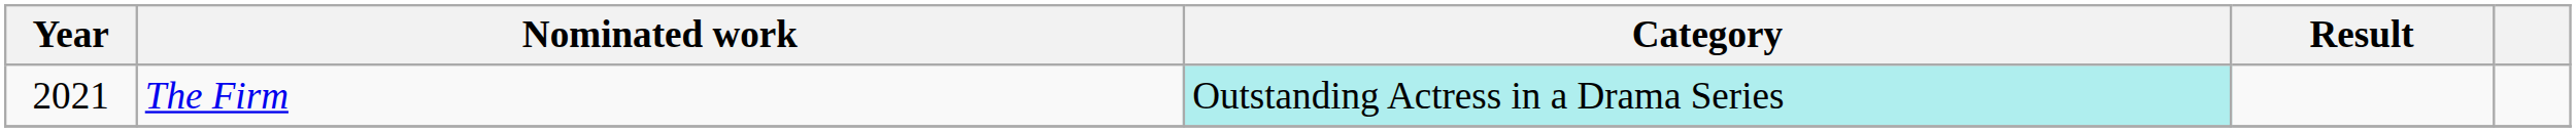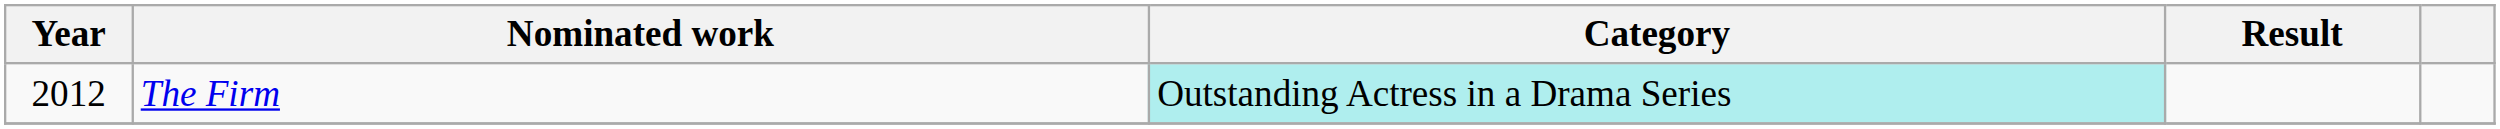 <table class="wikitable" style="width:85%;">
 <tr>
 <th width=5%>Year</th>
 <th style="width:40%;">Nominated work</th>
 <th style="width:40%;">Category</th>
 <th style="width:10%;">Result</th>
 <th width=3%></th>
 </tr>
 <tr>
-<td style="text-align:center;">2021</td>
+<td style="text-align:center;">2012</td>
 <td><em><a href='#'>The Firm</a></em></td>
 <td style="background: paleturquoise;">Outstanding Actress in a Drama Series</td>
 <td></td>
 <td style="text-align:center;"></td>
 </tr>
 <tr>
 </tr>
 </table>
